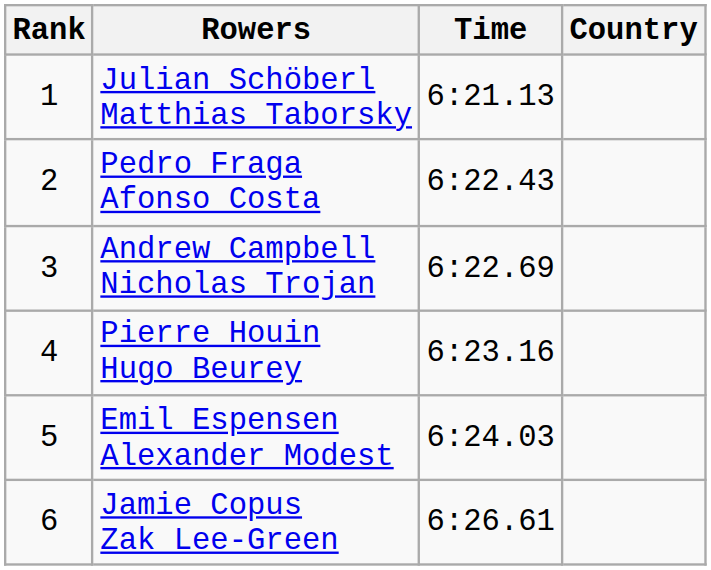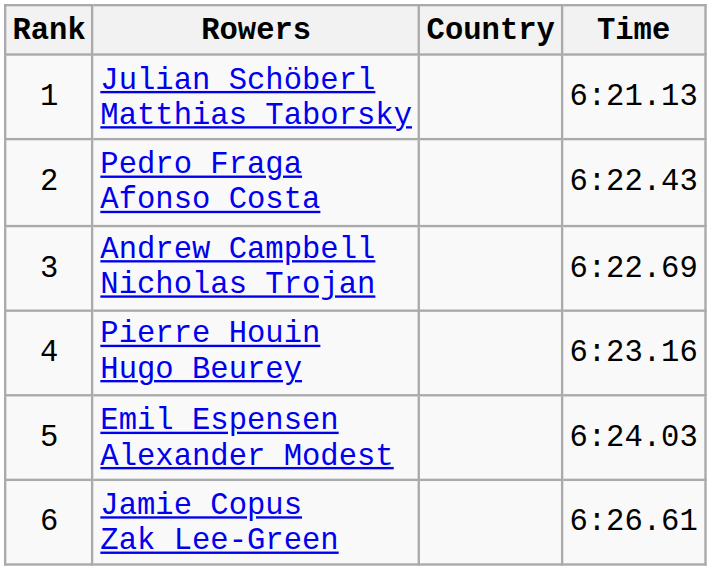 <table class="wikitable" style="text-align:center">
 <tr>
 <th>Rank</th>
 <th>Rowers</th>
+<th>Country</th>
 <th>Time</th>
-<th>Country</th>
 </tr>
 <tr>
 <td>1</td>
 <td align="left"><a href='#'>Julian Schöberl</a><br><a href='#'>Matthias Taborsky</a></td>
+<td align="left"></td>
 <td>6:21.13</td>
-<td align="left"></td>
 </tr>
 <tr>
 <td>2</td>
 <td align="left"><a href='#'>Pedro Fraga</a><br><a href='#'>Afonso Costa</a></td>
+<td align="left"></td>
 <td>6:22.43</td>
-<td align="left"></td>
 </tr>
 <tr>
 <td>3</td>
 <td align="left"><a href='#'>Andrew Campbell</a><br><a href='#'>Nicholas Trojan</a></td>
+<td align="left"></td>
 <td>6:22.69</td>
-<td align="left"></td>
 </tr>
 <tr>
 <td>4</td>
 <td align="left"><a href='#'>Pierre Houin</a><br><a href='#'>Hugo Beurey</a></td>
+<td align="left"></td>
 <td>6:23.16</td>
-<td align="left"></td>
 </tr>
 <tr>
 <td>5</td>
 <td align="left"><a href='#'>Emil Espensen</a><br><a href='#'>Alexander Modest</a></td>
+<td align="left"></td>
 <td>6:24.03</td>
-<td align="left"></td>
 </tr>
 <tr>
 <td>6</td>
 <td align="left"><a href='#'>Jamie Copus</a><br><a href='#'>Zak Lee-Green</a></td>
+<td align="left"></td>
 <td>6:26.61</td>
-<td align="left"></td>
 </tr>
 </table>
